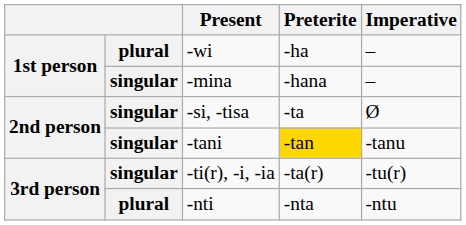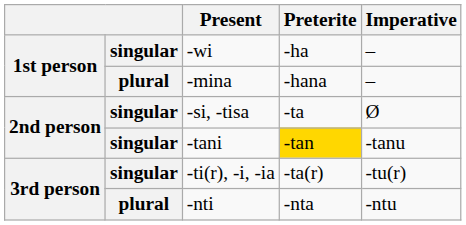 <table class="wikitable">
 <tr>
 <th colspan="2"></th>
 <th>Present</th>
 <th>Preterite</th>
 <th>Imperative</th>
 </tr>
 <tr>
 <th rowspan="2">1st person</th>
-<th>plural</th>
+<th>singular</th>
 <td>-wi</td>
 <td>-ha</td>
 <td>–</td>
 </tr>
 <tr>
-<th>singular</th>
+<th>plural</th>
 <td>-mina</td>
 <td>-hana</td>
 <td>–</td>
 </tr>
 <tr>
 <th rowspan="2">2nd person</th>
 <th>singular</th>
 <td>-si, -tisa</td>
 <td>-ta</td>
 <td>Ø</td>
 </tr>
 <tr>
 <th>singular</th>
 <td>-tani</td>
 <td style="background: gold;">-tan</td>
 <td>-tanu</td>
 </tr>
 <tr>
 <th rowspan="2">3rd person</th>
 <th>singular</th>
 <td>-ti(r), -i, -ia</td>
 <td>-ta(r)</td>
 <td>-tu(r)</td>
 </tr>
 <tr>
 <th>plural</th>
 <td>-nti</td>
 <td>-nta</td>
 <td>-ntu</td>
 </tr>
 </table>
